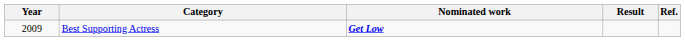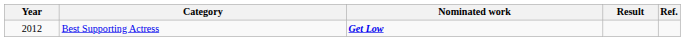 <table class=wikitable>
 <tr>
 <th scope="col" style="width:5em;">Year</th>
 <th scope="col" style="width:28em;">Category</th>
 <th scope="col" style="width:25em;">Nominated work</th>
 <th scope="col" style="width:5em;">Result</th>
 <th>Ref.</th>
 </tr>
 <tr>
-<td style="text-align:center;">2009</td>
+<td style="text-align:center;">2012</td>
 <td><a href='#'>Best Supporting Actress</a></td>
 <td><strong><em><a href='#'>Get Low</a></em></strong></td>
 <td></td>
 <td></td>
 </tr>
 </table>
